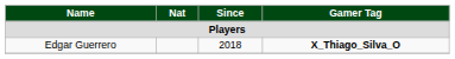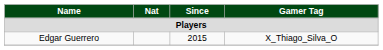 <table class="wikitable" style="text-align:center; font-size:90%; width:100%;">
 <tr>
 <th style="background:#004812; color:white; text-align:center;">Name</th>
 <th style="background:#004812; color:white; text-align:center;">Nat</th>
 <th style="background:#004812; color:white; text-align:center;">Since</th>
 <th style="background:#004812; color:white; text-align:center;">Gamer Tag</th>
 </tr>
 <tr>
 <th colspan="9" style="background:#dcdcdc; text-align:center;">Players</th>
 </tr>
 <tr>
 <td>Edgar Guerrero</td>
 <td></td>
-<td>2018</td>
-<td style="text-align:center;"><strong>X_Thiago_Silva_O</strong></td>
+<td>2015</td>
+<td style="text-align:center;">X_Thiago_Silva_O</td>
 </tr>
 <tr>
 </tr>
 </table>
